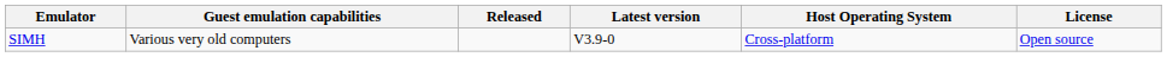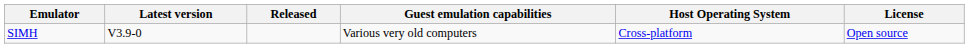 <table class="wikitable sortable" style="width:100%">
 <tr>
 <th>Emulator</th>
+<th>Latest version</th>
+<th>Released</th>
 <th>Guest emulation capabilities</th>
-<th>Released</th>
-<th>Latest version</th>
 <th>Host Operating System</th>
 <th>License</th>
 </tr>
 <tr>
 <td><a href='#'>SIMH</a></td>
+<td>V3.9-0</td>
+<td></td>
 <td>Various very old computers</td>
-<td></td>
-<td>V3.9-0</td>
 <td><a href='#'>Cross-platform</a></td>
 <td><a href='#'>Open source</a></td>
 </tr>
 </table>
